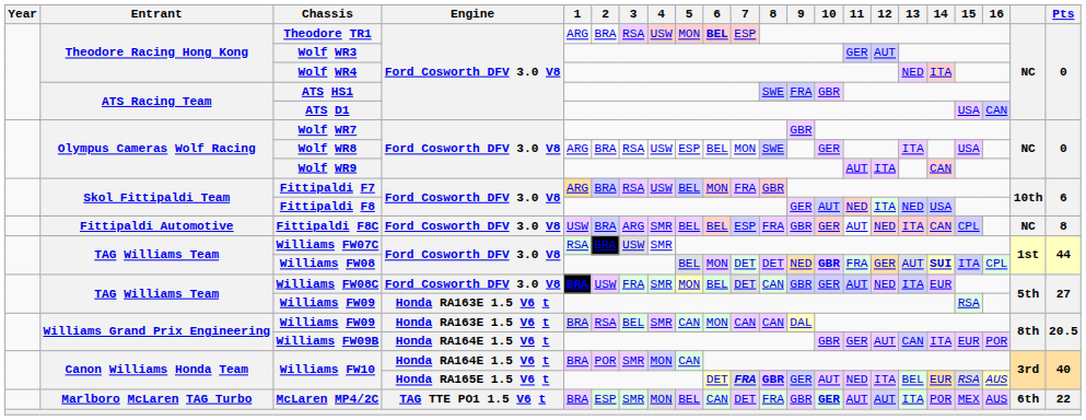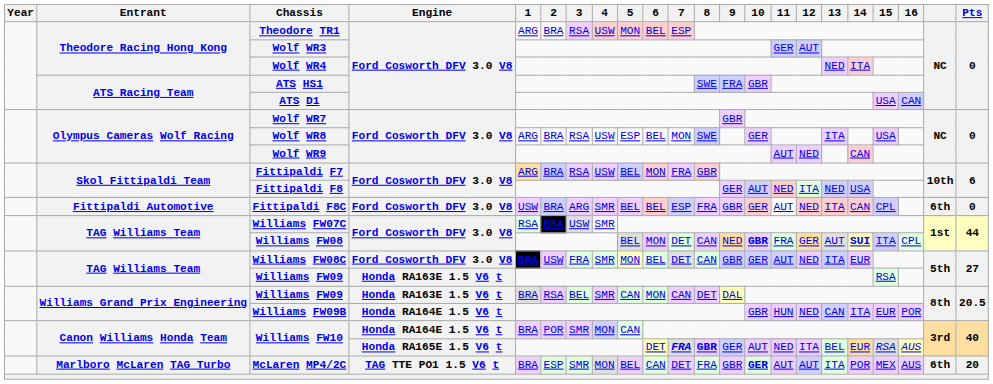 <table class="wikitable" style="text-align:center; font-size:85%">
 <tr>
 <th>Year</th>
 <th>Entrant</th>
 <th>Chassis</th>
 <th>Engine</th>
 <th>1</th>
 <th>2</th>
 <th>3</th>
 <th>4</th>
 <th>5</th>
 <th>6</th>
 <th>7</th>
 <th>8</th>
 <th>9</th>
 <th>10</th>
 <th>11</th>
 <th>12</th>
 <th>13</th>
 <th>14</th>
 <th>15</th>
 <th>16</th>
 <th></th>
 <th><a href='#'>Pts</a></th>
 </tr>
 <tr>
 <td rowspan="5"></td>
 <th rowspan="3"><a href='#'>Theodore Racing Hong Kong</a></th>
 <th><a href='#'>Theodore</a> <a href='#'>TR1</a></th>
 <th rowspan="5"><a href='#'>Ford Cosworth DFV</a> 3.0 <a href='#'>V8</a></th>
 <td><a href='#'>ARG</a></td>
 <td><a href='#'>BRA</a></td>
 <td style="background:#EFCFFF;"><a href='#'>RSA</a><br></td>
 <td style="background:#FFCFCF;"><a href='#'>USW</a><br></td>
 <td style="background:#FFCFCF;"><a href='#'>MON</a><br></td>
-<td style="background:#FFCFCF;"><strong><a href='#'>BEL</a><br></strong></td>
+<td style="background:#FFCFCF;"><a href='#'>BEL</a><br></td>
 <td style="background:#FFCFCF;"><a href='#'>ESP</a><br></td>
 <td colspan="9"></td>
 <th rowspan="5">NC</th>
 <th rowspan="5">0</th>
 </tr>
 <tr>
 <th><a href='#'>Wolf</a> <a href='#'>WR3</a></th>
 <td colspan="10"></td>
 <td style="background:#CFCFFF;"><a href='#'>GER</a><br></td>
 <td style="background:#CFCFFF;"><a href='#'>AUT</a><br></td>
 <td colspan="4"></td>
 </tr>
 <tr>
 <th><a href='#'>Wolf</a> <a href='#'>WR4</a></th>
 <td colspan="12"></td>
 <td style="background:#EFCFFF;"><a href='#'>NED</a><br></td>
 <td style="background:#FFCFCF;"><a href='#'>ITA</a><br></td>
 <td colspan="2"></td>
 </tr>
 <tr>
 <th rowspan="2"><a href='#'>ATS Racing Team</a></th>
 <th><a href='#'>ATS</a> <a href='#'>HS1</a></th>
 <td colspan="7"></td>
 <td style="background:#CFCFFF;"><a href='#'>SWE</a><br></td>
 <td style="background:#CFCFFF;"><a href='#'>FRA</a><br></td>
 <td style="background:#EFCFFF;"><a href='#'>GBR</a><br></td>
 <td colspan="6"></td>
 </tr>
 <tr>
 <th><a href='#'>ATS</a> <a href='#'>D1</a></th>
 <td colspan="14"></td>
 <td style="background:#EFCFFF;"><a href='#'>USA</a><br></td>
 <td style="background:#CFCFFF;"><a href='#'>CAN</a><br></td>
 </tr>
 <tr>
 <td rowspan="3"></td>
 <th rowspan="3"><a href='#'>Olympus Cameras</a> <a href='#'>Wolf Racing</a></th>
 <th nowrap=""><a href='#'>Wolf</a> <a href='#'>WR7</a></th>
 <th rowspan="3"><a href='#'>Ford Cosworth DFV</a> 3.0 <a href='#'>V8</a></th>
 <td colspan="8"></td>
 <td style="background:#EFCFFF;"><a href='#'>GBR</a><br></td>
 <td colspan="7"></td>
 <th rowspan="3">NC</th>
 <th rowspan="3">0</th>
 </tr>
 <tr>
 <th nowrap=""><a href='#'>Wolf</a> <a href='#'>WR8</a></th>
 <td><a href='#'>ARG</a></td>
 <td><a href='#'>BRA</a></td>
 <td><a href='#'>RSA</a></td>
 <td><a href='#'>USW</a></td>
 <td><a href='#'>ESP</a></td>
 <td><a href='#'>BEL</a></td>
 <td><a href='#'>MON</a></td>
 <td style="background:#CFCFFF;"><a href='#'>SWE</a><br></td>
 <td></td>
 <td style="background:#EFCFFF;"><a href='#'>GER</a><br></td>
 <td colspan="2"></td>
 <td style="background:#EFCFFF;"><a href='#'>ITA</a><br></td>
 <td></td>
 <td style="background:#EFCFFF;"><a href='#'>USA</a><br></td>
 <td></td>
 </tr>
 <tr>
 <th nowrap><a href='#'>Wolf</a> <a href='#'>WR9</a></th>
 <td colspan=10></td>
 <td style="background:#EFCFFF;"><a href='#'>AUT</a><br></td>
-<td style="background:#EFCFFF;"><a href='#'>ITA</a><br></td>
+<td style="background:#EFCFFF;"><a href='#'>NED</a><br></td>
 <td></td>
 <td style="background:#FFCFCF;"><a href='#'>CAN</a><br></td>
 <td colspan=2></td>
 </tr>
 <tr>
 <td rowspan=2></td>
 <th rowspan=2 nowrap><a href='#'>Skol Fittipaldi Team</a></th>
 <th nowrap><a href='#'>Fittipaldi</a> <a href='#'>F7</a></th>
 <th rowspan=2 nowrap><a href='#'>Ford Cosworth DFV</a> 3.0 <a href='#'>V8</a></th>
 <td style="background:#FFDF9F;"><a href='#'>ARG</a><br></td>
 <td style="background:#CFCFFF;"><a href='#'>BRA</a><br></td>
 <td style="background:#EFCFFF;"><a href='#'>RSA</a><br></td>
 <td style="background:#EFCFFF;"><a href='#'>USW</a><br></td>
 <td style="background:#CFCFFF;"><a href='#'>BEL</a><br></td>
 <td style="background:#FFCFCF;"><a href='#'>MON</a><br></td>
 <td style="background:#EFCFFF;"><a href='#'>FRA</a><br></td>
 <td style="background:#FFCFCF;"><a href='#'>GBR</a><br></td>
 <td colspan=8></td>
 <th rowspan=2>10th</th>
 <th rowspan=2>6</th>
 </tr>
 <tr>
 <th nowrap><a href='#'>Fittipaldi</a> <a href='#'>F8</a></th>
 <td colspan=8></td>
 <td style="background:#EFCFFF;"><a href='#'>GER</a><br></td>
 <td style="background:#CFCFFF;"><a href='#'>AUT</a><br></td>
 <td style="background:#FFCFCF;"><a href='#'>NED</a><br></td>
 <td style="background:#DFFFDF;"><a href='#'>ITA</a><br></td>
 <td style="background:#CFCFFF;"><a href='#'>NED</a><br></td>
 <td style="background:#CFCFFF;"><a href='#'>USA</a><br></td>
 <td colspan=2></td>
 </tr>
 <tr>
 <td></td>
 <th nowrap><a href='#'>Fittipaldi Automotive</a></th>
 <th nowrap><a href='#'>Fittipaldi</a> <a href='#'>F8C</a></th>
 <th nowrap><a href='#'>Ford Cosworth DFV</a> 3.0 <a href='#'>V8</a></th>
 <td style="background:#EFCFFF;"><a href='#'>USW</a><br></td>
 <td style="background:#CFCFFF;"><a href='#'>BRA</a><br></td>
 <td style="background:#EFCFFF;"><a href='#'>ARG</a><br></td>
 <td style="background:#EFCFFF;"><a href='#'>SMR</a><br></td>
 <td style="background:#EFCFFF;"><a href='#'>BEL</a><br></td>
 <td style="background:#FFCFCF;"><a href='#'>BEL</a><br></td>
 <td style="background:#CFCFFF;"><a href='#'>ESP</a><br></td>
 <td style="background:#EFCFFF;"><a href='#'>FRA</a><br></td>
 <td style="background:#EFCFFF;"><a href='#'>GBR</a><br></td>
 <td style="background:#FFCFCF;"><a href='#'>GER</a><br></td>
 <td><a href='#'>AUT</a></td>
 <td style="background:#FFCFCF;"><a href='#'>NED</a><br></td>
 <td style="background:#FFCFCF;"><a href='#'>ITA</a><br></td>
 <td style="background:#FFCFCF;"><a href='#'>CAN</a><br></td>
 <td style="background:#CFCFFF;"><a href='#'>CPL</a><br></td>
 <td></td>
-<th>NC</th>
-<th>8</th>
+<th>6th</th>
+<th>0</th>
 </tr>
 <tr>
 <td rowspan=2></td>
 <th rowspan=2 nowrap><a href='#'>TAG</a> <a href='#'>Williams Team</a></th>
 <th nowrap><a href='#'>Williams</a> <a href='#'>FW07C</a></th>
 <th rowspan=2 nowrap><a href='#'>Ford Cosworth DFV</a> 3.0 <a href='#'>V8</a></th>
 <td style="background:#DFFFDF;"><a href='#'>RSA</a><br></td>
 <td style="background:#000000; color:#ffffff"><a href='#'><span>BRA</span></a><br></td>
 <td style="background:#DFDFDF;"><a href='#'>USW</a><br></td>
 <td><a href='#'>SMR</a></td>
 <td colspan=12></td>
 <td rowspan=2 style="background:#FFFFBF;"><strong>1st</strong></td>
 <td rowspan=2 style="background:#FFFFBF;"><strong>44</strong></td>
 </tr>
 <tr>
 <th nowrap><a href='#'>Williams</a> <a href='#'>FW08</a></th>
 <td colspan=4></td>
 <td style="background:#DFDFDF;"><a href='#'>BEL</a><br></td>
 <td style="background:#EFCFFF;"><a href='#'>MON</a><br></td>
 <td style="background:#DFFFDF;"><a href='#'>DET</a><br></td>
-<td style="background:#EFCFFF;"><a href='#'>DET</a><br></td>
+<td style="background:#EFCFFF;"><a href='#'>CAN</a><br></td>
 <td style="background:#FFDF9F;"><a href='#'>NED</a><br></td>
 <td style="background:#EFCFFF;"><strong><a href='#'>GBR</a></strong><br></td>
 <td style="background:#DFFFDF;"><a href='#'>FRA</a><br></td>
 <td style="background:#FFDF9F;"><a href='#'>GER</a><br></td>
 <td style="background:#DFDFDF;"><a href='#'>AUT</a><br></td>
 <td style="background:#FFFFBF;"><strong><a href='#'>SUI</a><br></strong></td>
 <td style="background:#CFCFFF;"><a href='#'>ITA</a><br></td>
 <td style="background:#DFFFDF;"><a href='#'>CPL</a><br></td>
 </tr>
 <tr>
 <td rowspan=2></td>
 <th rowspan=2 nowrap><a href='#'>TAG</a> <a href='#'>Williams Team</a></th>
 <th nowrap><a href='#'>Williams</a> <a href='#'>FW08C</a></th>
 <th nowrap><a href='#'>Ford Cosworth DFV</a> 3.0 <a href='#'>V8</a></th>
 <td style="background:#000000; color:#ffffff"><strong><a href='#'><span>BRA</span></a></strong><br></td>
 <td style="background:#EFCFFF;"><a href='#'>USW</a><br></td>
 <td style="background:#DFFFDF;"><a href='#'>FRA</a><br></td>
 <td style="background:#DFFFDF;"><a href='#'>SMR</a><br></td>
 <td style="background:#FFFFBF;"><a href='#'>MON</a><br></td>
 <td style="background:#DFFFDF;"><a href='#'>BEL</a><br></td>
 <td style="background:#DFDFDF;"><a href='#'>DET</a><br></td>
 <td style="background:#DFFFDF;"><a href='#'>CAN</a><br></td>
 <td style="background:#CFCFFF;"><a href='#'>GBR</a><br></td>
 <td style="background:#CFCFFF;"><a href='#'>GER</a><br></td>
 <td style="background:#CFCFFF;"><a href='#'>AUT</a><br></td>
 <td style="background:#EFCFFF;"><a href='#'>NED</a><br></td>
 <td style="background:#CFCFFF;"><a href='#'>ITA</a><br></td>
 <td style="background:#EFCFFF;"><a href='#'>EUR</a><br></td>
 <td colspan=2></td>
 <th rowspan=2>5th</th>
 <th rowspan=2>27</th>
 </tr>
 <tr>
 <th nowrap><a href='#'>Williams</a> <a href='#'>FW09</a></th>
 <th nowrap><a href='#'>Honda</a> RA163E 1.5 <a href='#'>V6</a> <a href='#'>t</a></th>
 <td colspan=14></td>
 <td style="background:#DFFFDF;"><a href='#'>RSA</a><br></td>
 <td></td>
 </tr>
 <tr>
 <td rowspan=2></td>
 <th rowspan=2 nowrap><a href='#'>Williams Grand Prix Engineering</a></th>
 <th nowrap><a href='#'>Williams</a> <a href='#'>FW09</a></th>
 <th nowrap><a href='#'>Honda</a> RA163E 1.5 <a href='#'>V6</a> <a href='#'>t</a></th>
 <td style="background:#DFDFDF;"><a href='#'>BRA</a><br></td>
 <td style="background:#EFCFFF;"><a href='#'>RSA</a><br></td>
 <td style="background:#DFFFDF;"><a href='#'>BEL</a><br></td>
 <td style="background:#EFCFFF;"><a href='#'>SMR</a><br></td>
 <td style="background:#DFFFDF;"><a href='#'>CAN</a><br></td>
 <td style="background:#DFFFDF;"><a href='#'>MON</a><br></td>
 <td style="background:#EFCFFF;"><a href='#'>CAN</a><br></td>
-<td style="background:#EFCFFF;"><a href='#'>CAN</a><br></td>
+<td style="background:#EFCFFF;"><a href='#'>DET</a><br></td>
 <td style="background:#FFFFBF;"><a href='#'>DAL</a><br></td>
 <td colspan=7></td>
 <th rowspan=2>8th</th>
 <th rowspan=2>20.5</th>
 </tr>
 <tr>
 <th nowrap><a href='#'>Williams</a> <a href='#'>FW09B</a></th>
 <th nowrap><a href='#'>Honda</a> RA164E 1.5 <a href='#'>V6</a> <a href='#'>t</a></th>
 <td colspan=9></td>
 <td style="background:#EFCFFF;"><a href='#'>GBR</a><br></td>
-<td style="background:#EFCFFF;"><a href='#'>GER</a><br></td>
-<td style="background:#EFCFFF;"><a href='#'>AUT</a><br></td>
+<td style="background:#EFCFFF;"><a href='#'>HUN</a><br></td>
+<td style="background:#EFCFFF;"><a href='#'>NED</a><br></td>
 <td style="background:#CFCFFF;"><a href='#'>CAN</a><br></td>
 <td style="background:#EFCFFF;"><a href='#'>ITA</a><br></td>
 <td style="background:#EFCFFF;"><a href='#'>EUR</a><br></td>
 <td style="background:#EFCFFF;"><a href='#'>POR</a><br></td>
 </tr>
 <tr>
 <td rowspan=2></td>
 <th rowspan=2 nowrap><a href='#'>Canon</a> <a href='#'>Williams</a> <a href='#'>Honda</a> <a href='#'>Team</a></th>
 <th rowspan=2 nowrap><a href='#'>Williams</a> <a href='#'>FW10</a></th>
 <th nowrap><a href='#'>Honda</a> RA164E 1.5 <a href='#'>V6</a> <a href='#'>t</a></th>
 <td style="background:#EFCFFF;"><a href='#'>BRA</a><br></td>
 <td style="background:#EFCFFF;"><a href='#'>POR</a><br></td>
 <td style="background:#EFCFFF;"><a href='#'>SMR</a><br></td>
 <td style="background:#CFCFFF;"><a href='#'>MON</a><br></td>
 <td style="background:#DFFFDF;"><a href='#'>CAN</a><br></td>
 <td colspan=11></td>
 <td rowspan=2 style="background:#FFDF9F;"><strong>3rd</strong></td>
 <td rowspan=2 style="background:#FFDF9F;"><strong>40</strong></td>
 </tr>
 <tr>
 <th nowrap><a href='#'>Honda</a> RA165E 1.5 <a href='#'>V6</a> <a href='#'>t</a></th>
 <td colspan=5></td>
 <td style="background:#FFFFBF;"><a href='#'>DET</a><br></td>
 <td style="background:#DFDFDF;"><strong><em><a href='#'>FRA</a></em></strong><br></td>
 <td style="background:#EFCFFF;"><strong><a href='#'>GBR</a></strong><br></td>
 <td style="background:#CFCFFF;"><a href='#'>GER</a><br></td>
 <td style="background:#EFCFFF;"><a href='#'>AUT</a><br></td>
 <td style="background:#EFCFFF;"><a href='#'>NED</a><br></td>
 <td style="background:#EFCFFF;"><a href='#'>ITA</a><br></td>
 <td style="background:#DFFFDF;"><a href='#'>BEL</a><br></td>
 <td style="background:#FFDF9F;"><a href='#'>EUR</a><br></td>
 <td style="background:#DFDFDF;"><em><a href='#'>RSA</a></em><br></td>
 <td style="background:#FFFFBF;"><em><a href='#'>AUS</a></em><br></td>
 </tr>
 <tr>
 <td></td>
 <th nowrap><a href='#'>Marlboro</a> <a href='#'>McLaren</a> <a href='#'>TAG Turbo</a></th>
 <th nowrap><a href='#'>McLaren</a> <a href='#'>MP4/2C</a></th>
 <th nowrap><a href='#'>TAG</a> TTE PO1 1.5 <a href='#'>V6</a> <a href='#'>t</a></th>
 <td style="background:#EFCFFF;"><a href='#'>BRA</a><br></td>
 <td style="background:#DFFFDF;"><a href='#'>ESP</a><br></td>
 <td style="background:#DFFFDF;"><a href='#'>SMR</a><br></td>
 <td style="background:#DFDFDF;"><a href='#'>MON</a><br></td>
 <td style="background:#EFCFFF;"><a href='#'>BEL</a><br></td>
 <td style="background:#DFFFDF;"><a href='#'>CAN</a><br></td>
 <td style="background:#EFCFFF;"><a href='#'>DET</a><br></td>
 <td style="background:#DFFFDF;"><a href='#'>FRA</a><br></td>
 <td style="background:#EFCFFF;"><a href='#'>GBR</a><br></td>
 <td style="background:#DFFFDF;"><strong><a href='#'>GER</a></strong><br></td>
 <td style="background:#EFCFFF;"><a href='#'>AUT</a><br></td>
 <td style="background:#CFCFFF;"><a href='#'>AUT</a><br></td>
 <td style="background:#DFFFDF;"><a href='#'>ITA</a><br></td>
 <td style="background:#EFCFFF;"><a href='#'>POR</a><br></td>
 <td style="background:#EFCFFF;"><a href='#'>MEX</a><br></td>
 <td style="background:#EFCFFF;"><a href='#'>AUS</a><br></td>
 <th>6th</th>
-<th>22</th>
+<th>20</th>
 </tr>
 <tr>
 <th colspan="22"></th>
 </tr>
 </table>
